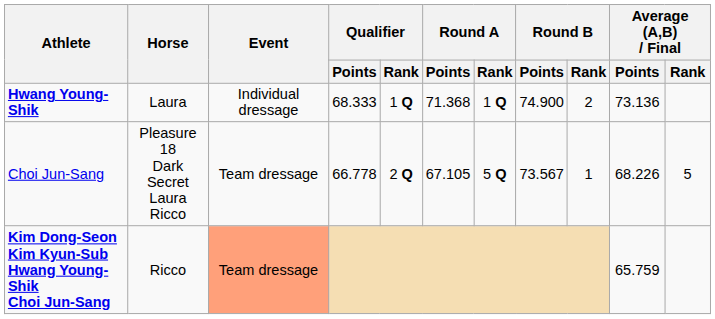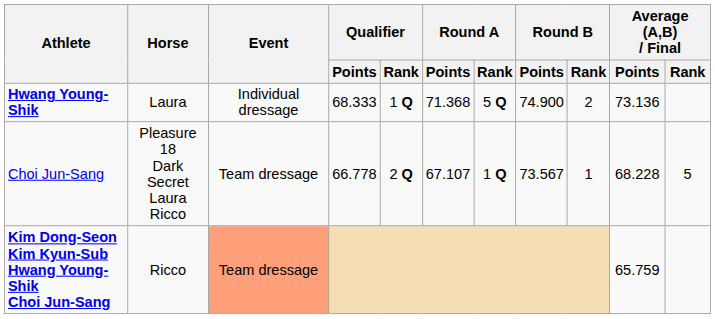 <table class="wikitable" style="width:700px; font-size:90%; text-align:center;">
 <tr>
 <th rowspan=2>Athlete</th>
 <th rowspan=2>Horse</th>
 <th rowspan=2>Event</th>
 <th colspan=2>Qualifier</th>
 <th colspan=2>Round A</th>
 <th colspan=2>Round B</th>
 <th colspan=2>Average (A,B)<br>/ Final</th>
 </tr>
 <tr>
 <th>Points</th>
 <th>Rank</th>
 <th>Points</th>
 <th>Rank</th>
 <th>Points</th>
 <th>Rank</th>
 <th>Points</th>
 <th>Rank</th>
 </tr>
 <tr>
 <td align=left><strong><a href='#'>Hwang Young-Shik</a></strong></td>
 <td>Laura</td>
 <td>Individual dressage</td>
 <td>68.333</td>
 <td>1 <strong>Q</strong></td>
 <td>71.368</td>
-<td>1 <strong>Q</strong></td>
+<td>5 <strong>Q</strong></td>
 <td>74.900</td>
 <td>2</td>
 <td>73.136</td>
 <td></td>
 </tr>
 <tr>
 <td align=left><a href='#'>Choi Jun-Sang</a></td>
 <td>Pleasure 18 <br> Dark Secret <br> Laura <br> Ricco</td>
 <td>Team dressage</td>
 <td>66.778</td>
 <td>2 <strong>Q</strong></td>
-<td>67.105</td>
-<td>5 <strong>Q</strong></td>
+<td>67.107</td>
+<td>1 <strong>Q</strong></td>
 <td>73.567</td>
 <td>1</td>
-<td>68.226</td>
+<td>68.228</td>
 <td>5</td>
 </tr>
 <tr>
 <td align=left><strong><a href='#'>Kim Dong-Seon</a> <br> <a href='#'>Kim Kyun-Sub</a> <br> <a href='#'>Hwang Young-Shik</a> <br> <a href='#'>Choi Jun-Sang</a></strong></td>
 <td>Ricco</td>
 <td style="background: lightsalmon;">Team dressage</td>
 <td colspan=6 bgcolor=wheat></td>
 <td>65.759</td>
 <td></td>
 </tr>
 </table>
